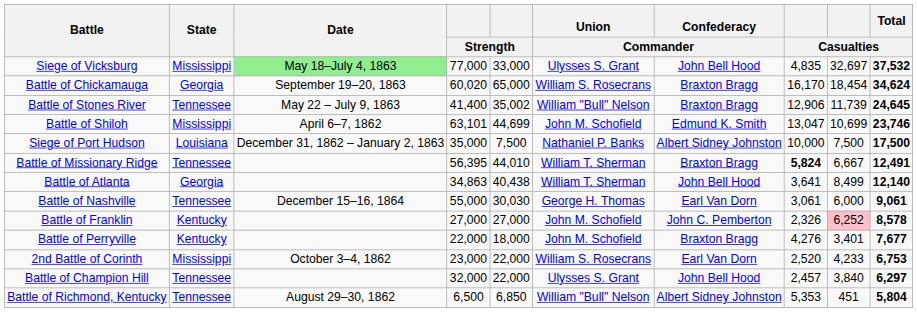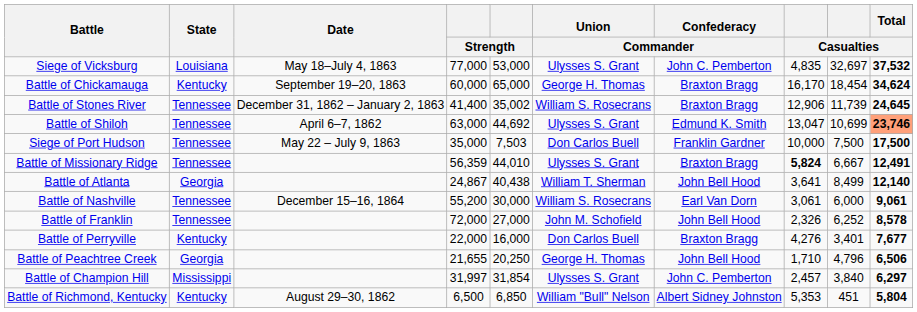 <table class="sortable wikitable">
 <tr>
 <th rowspan="2">Battle</th>
 <th rowspan="2">State</th>
 <th rowspan="2">Date</th>
 <th></th>
 <th></th>
 <th><br>Union</th>
 <th><br>Confederacy</th>
 <th></th>
 <th></th>
 <th>Total</th>
 </tr>
 <tr>
 <th colspan="2">Strength</th>
 <th colspan="2">Commander</th>
 <th colspan="3">Casualties</th>
 </tr>
 <tr>
 <td style="text-align:center;"><a href='#'>Siege of Vicksburg</a></td>
-<td style="text-align:center;"><a href='#'>Mississippi</a></td>
-<td style="background: lightgreen; text-align:center;">May 18–July 4, 1863</td>
+<td style="text-align:center;"><a href='#'>Louisiana</a></td>
+<td style="text-align:center;">May 18–July 4, 1863</td>
 <td style="text-align:center;">77,000</td>
-<td style="text-align:center;">33,000</td>
+<td style="text-align:center;">53,000</td>
 <td style="text-align:center;"><a href='#'>Ulysses S. Grant</a></td>
-<td style="text-align:center;"><a href='#'>John Bell Hood</a></td>
+<td style="text-align:center;"><a href='#'>John C. Pemberton</a></td>
 <td style="text-align:center;">4,835</td>
 <td style="text-align:center;">32,697</td>
 <td style="text-align:center;"><strong>37,532</strong></td>
 </tr>
 <tr>
 <td style="text-align:center;"><a href='#'>Battle of Chickamauga</a></td>
-<td style="text-align:center;"><a href='#'>Georgia</a></td>
+<td style="text-align:center;"><a href='#'>Kentucky</a></td>
 <td style="text-align:center;">September 19–20, 1863</td>
-<td style="text-align:center;">60,020</td>
+<td style="text-align:center;">60,000</td>
 <td style="text-align:center;">65,000</td>
-<td style="text-align:center;"><a href='#'>William S. Rosecrans</a></td>
+<td style="text-align:center;"><a href='#'>George H. Thomas</a></td>
 <td style="text-align:center;"><a href='#'>Braxton Bragg</a></td>
 <td style="text-align:center;">16,170</td>
 <td style="text-align:center;">18,454</td>
 <td style="text-align:center;"><strong>34,624</strong></td>
 </tr>
 <tr>
 <td style="text-align:center;"><a href='#'>Battle of Stones River</a></td>
 <td style="text-align:center;"><a href='#'>Tennessee</a></td>
-<td style="text-align:center;">May 22 – July 9, 1863</td>
+<td style="text-align:center;">December 31, 1862 – January 2, 1863</td>
 <td style="text-align:center;">41,400</td>
 <td style="text-align:center;">35,002</td>
-<td style="text-align:center;"><a href='#'>William "Bull" Nelson</a></td>
+<td style="text-align:center;"><a href='#'>William S. Rosecrans</a></td>
 <td style="text-align:center;"><a href='#'>Braxton Bragg</a></td>
 <td style="text-align:center;">12,906</td>
 <td style="text-align:center;">11,739</td>
 <td style="text-align:center;"><strong>24,645</strong></td>
 </tr>
 <tr>
 <td style="text-align:center;"><a href='#'>Battle of Shiloh</a></td>
-<td style="text-align:center;"><a href='#'>Mississippi</a></td>
+<td style="text-align:center;"><a href='#'>Tennessee</a></td>
 <td style="text-align:center;">April 6–7, 1862</td>
-<td style="text-align:center;">63,101</td>
-<td style="text-align:center;">44,699</td>
-<td style="text-align:center;"><a href='#'>John M. Schofield</a></td>
+<td style="text-align:center;">63,000</td>
+<td style="text-align:center;">44,692</td>
+<td style="text-align:center;"><a href='#'>Ulysses S. Grant</a></td>
 <td style="text-align:center;"><a href='#'>Edmund K. Smith</a></td>
 <td style="text-align:center;">13,047</td>
 <td style="text-align:center;">10,699</td>
-<td style="text-align:center;"><strong>23,746</strong></td>
+<td style="background: lightsalmon; text-align:center;"><strong>23,746</strong></td>
 </tr>
 <tr>
 <td style="text-align:center;"><a href='#'>Siege of Port Hudson</a></td>
-<td style="text-align:center;"><a href='#'>Louisiana</a></td>
-<td style="text-align:center;">December 31, 1862 – January 2, 1863</td>
+<td style="text-align:center;"><a href='#'>Tennessee</a></td>
+<td style="text-align:center;">May 22 – July 9, 1863</td>
 <td style="text-align:center;">35,000</td>
-<td style="text-align:center;">7,500</td>
-<td style="text-align:center;"><a href='#'>Nathaniel P. Banks</a></td>
-<td style="text-align:center;"><a href='#'>Albert Sidney Johnston</a></td>
+<td style="text-align:center;">7,503</td>
+<td style="text-align:center;"><a href='#'>Don Carlos Buell</a></td>
+<td style="text-align:center;"><a href='#'>Franklin Gardner</a></td>
 <td style="text-align:center;">10,000</td>
 <td style="text-align:center;">7,500</td>
 <td style="text-align:center;"><strong>17,500</strong></td>
 </tr>
 <tr>
 <td style="text-align:center;"><a href='#'>Battle of Missionary Ridge</a></td>
 <td style="text-align:center;"><a href='#'>Tennessee</a></td>
 <td style="text-align:center;"></td>
-<td style="text-align:center;">56,395</td>
+<td style="text-align:center;">56,359</td>
 <td style="text-align:center;">44,010</td>
-<td style="text-align:center;"><a href='#'>William T. Sherman</a></td>
+<td style="text-align:center;"><a href='#'>Ulysses S. Grant</a></td>
 <td style="text-align:center;"><a href='#'>Braxton Bragg</a></td>
 <td style="text-align:center;"><strong>5,824</strong></td>
 <td style="text-align:center;">6,667</td>
 <td style="text-align:center;"><strong>12,491</strong></td>
 </tr>
 <tr>
 <td style="text-align:center;"><a href='#'>Battle of Atlanta</a></td>
 <td style="text-align:center;"><a href='#'>Georgia</a></td>
 <td style="text-align:center;"></td>
-<td style="text-align:center;">34,863</td>
+<td style="text-align:center;">24,867</td>
 <td style="text-align:center;">40,438</td>
 <td style="text-align:center;"><a href='#'>William T. Sherman</a></td>
 <td style="text-align:center;"><a href='#'>John Bell Hood</a></td>
 <td style="text-align:center;">3,641</td>
 <td style="text-align:center;">8,499</td>
 <td style="text-align:center;"><strong>12,140</strong></td>
 </tr>
 <tr>
 <td style="text-align:center;"><a href='#'>Battle of Nashville</a></td>
 <td style="text-align:center;"><a href='#'>Tennessee</a></td>
 <td style="text-align:center;">December 15–16, 1864</td>
-<td style="text-align:center;">55,000</td>
-<td style="text-align:center;">30,030</td>
-<td style="text-align:center;"><a href='#'>George H. Thomas</a></td>
+<td style="text-align:center;">55,200</td>
+<td style="text-align:center;">30,000</td>
+<td style="text-align:center;"><a href='#'>William S. Rosecrans</a></td>
 <td style="text-align:center;"><a href='#'>Earl Van Dorn</a></td>
 <td style="text-align:center;">3,061</td>
 <td style="text-align:center;">6,000</td>
 <td style="text-align:center;"><strong>9,061</strong></td>
 </tr>
 <tr>
 <td style="text-align:center;"><a href='#'>Battle of Franklin</a></td>
-<td style="text-align:center;"><a href='#'>Kentucky</a></td>
+<td style="text-align:center;"><a href='#'>Tennessee</a></td>
 <td style="text-align:center;"></td>
-<td style="text-align:center;">27,000</td>
+<td style="text-align:center;">72,000</td>
 <td style="text-align:center;">27,000</td>
 <td style="text-align:center;"><a href='#'>John M. Schofield</a></td>
-<td style="text-align:center;"><a href='#'>John C. Pemberton</a></td>
+<td style="text-align:center;"><a href='#'>John Bell Hood</a></td>
 <td style="text-align:center;">2,326</td>
-<td style="background: pink; text-align:center;">6,252</td>
+<td style="text-align:center;">6,252</td>
 <td style="text-align:center;"><strong>8,578</strong></td>
 </tr>
 <tr>
 <td style="text-align:center;"><a href='#'>Battle of Perryville</a></td>
 <td style="text-align:center;"><a href='#'>Kentucky</a></td>
 <td style="text-align:center;"></td>
 <td style="text-align:center;">22,000</td>
-<td style="text-align:center;">18,000</td>
-<td style="text-align:center;"><a href='#'>John M. Schofield</a></td>
+<td style="text-align:center;">16,000</td>
+<td style="text-align:center;"><a href='#'>Don Carlos Buell</a></td>
 <td style="text-align:center;"><a href='#'>Braxton Bragg</a></td>
 <td style="text-align:center;">4,276</td>
 <td style="text-align:center;">3,401</td>
 <td style="text-align:center;"><strong>7,677</strong></td>
 </tr>
 <tr>
-<td style="text-align:center;"><a href='#'>2nd Battle of Corinth</a></td>
-<td style="text-align:center;"><a href='#'>Mississippi</a></td>
-<td style="text-align:center;">October 3–4, 1862</td>
-<td style="text-align:center;">23,000</td>
-<td style="text-align:center;">22,000</td>
-<td style="text-align:center;"><a href='#'>William S. Rosecrans</a></td>
-<td style="text-align:center;"><a href='#'>Earl Van Dorn</a></td>
-<td style="text-align:center;">2,520</td>
-<td style="text-align:center;">4,233</td>
-<td style="text-align:center;"><strong>6,753</strong></td>
+<td style="text-align:center;"><a href='#'>Battle of Peachtree Creek</a></td>
+<td style="text-align:center;"><a href='#'>Georgia</a></td>
+<td style="text-align:center;"></td>
+<td style="text-align:center;">21,655</td>
+<td style="text-align:center;">20,250</td>
+<td style="text-align:center;"><a href='#'>George H. Thomas</a></td>
+<td style="text-align:center;"><a href='#'>John Bell Hood</a></td>
+<td style="text-align:center;">1,710</td>
+<td style="text-align:center;">4,796</td>
+<td style="text-align:center;"><strong>6,506</strong></td>
 </tr>
 <tr>
 <td style="text-align:center;"><a href='#'>Battle of Champion Hill</a></td>
-<td style="text-align:center;"><a href='#'>Tennessee</a></td>
+<td style="text-align:center;"><a href='#'>Mississippi</a></td>
 <td style="text-align:center;"></td>
-<td style="text-align:center;">32,000</td>
-<td style="text-align:center;">22,000</td>
+<td style="text-align:center;">31,997</td>
+<td style="text-align:center;">31,854</td>
 <td style="text-align:center;"><a href='#'>Ulysses S. Grant</a></td>
-<td style="text-align:center;"><a href='#'>John Bell Hood</a></td>
+<td style="text-align:center;"><a href='#'>John C. Pemberton</a></td>
 <td style="text-align:center;">2,457</td>
 <td style="text-align:center;">3,840</td>
 <td style="text-align:center;"><strong>6,297</strong></td>
 </tr>
 <tr>
 <td style="text-align:center;"><a href='#'>Battle of Richmond, Kentucky</a></td>
-<td style="text-align:center;"><a href='#'>Tennessee</a></td>
+<td style="text-align:center;"><a href='#'>Kentucky</a></td>
 <td style="text-align:center;">August 29–30, 1862</td>
 <td style="text-align:center;">6,500</td>
 <td style="text-align:center;">6,850</td>
 <td style="text-align:center;"><a href='#'>William "Bull" Nelson</a></td>
 <td style="text-align:center;"><a href='#'>Albert Sidney Johnston</a></td>
 <td style="text-align:center;">5,353</td>
 <td style="text-align:center;">451</td>
 <td style="text-align:center;"><strong>5,804</strong></td>
 </tr>
 </table>
